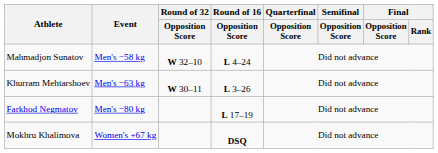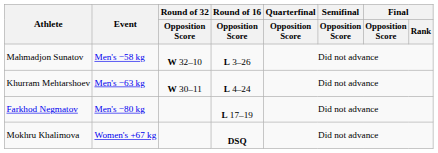 <table class=wikitable style=font-size:90%;text-align:center>
 <tr>
 <th rowspan=2>Athlete</th>
 <th rowspan=2>Event</th>
 <th>Round of 32</th>
 <th>Round of 16</th>
 <th>Quarterfinal</th>
 <th>Semifinal</th>
 <th colspan=2>Final</th>
 </tr>
 <tr style=font-size:95%>
 <th>Opposition<br>Score</th>
 <th>Opposition<br>Score</th>
 <th>Opposition<br>Score</th>
 <th>Opposition<br>Score</th>
 <th>Opposition<br>Score</th>
 <th>Rank</th>
 </tr>
 <tr>
 <td align=left>Mahmadjon Sunatov</td>
 <td align=left><a href='#'>Men's −58 kg</a></td>
 <td><br><strong>W</strong> 32–10</td>
-<td><br><strong>L</strong> 4–24</td>
+<td><br><strong>L</strong> 3–26</td>
 <td colspan=4>Did not advance</td>
 </tr>
 <tr>
 <td align=left>Khurram Mehtarshoev</td>
 <td align=left><a href='#'>Men's −63 kg</a></td>
 <td><br><strong>W</strong> 30–11</td>
-<td><br><strong>L</strong> 3–26</td>
+<td><br><strong>L</strong> 4–24</td>
 <td colspan=4>Did not advance</td>
 </tr>
 <tr>
 <td align=left><a href='#'>Farkhod Negmatov</a></td>
 <td align=left><a href='#'>Men's −80 kg</a></td>
 <td></td>
 <td><br><strong>L</strong> 17–19</td>
 <td colspan=4>Did not advance</td>
 </tr>
 <tr>
 <td align=left>Mokhru Khalimova</td>
 <td align=left><a href='#'>Women's +67 kg</a></td>
 <td></td>
 <td><br><strong>DSQ</strong></td>
 <td colspan=4>Did not advance</td>
 </tr>
 </table>
